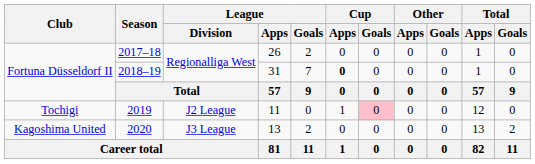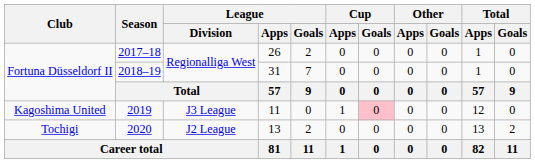 <table class="wikitable" style="text-align: center">
 <tr>
 <th rowspan="2">Club</th>
 <th rowspan="2">Season</th>
 <th colspan="3">League</th>
 <th colspan="2">Cup</th>
 <th colspan="2">Other</th>
 <th colspan="2">Total</th>
 </tr>
 <tr>
 <th>Division</th>
 <th>Apps</th>
 <th>Goals</th>
 <th>Apps</th>
 <th>Goals</th>
 <th>Apps</th>
 <th>Goals</th>
 <th>Apps</th>
 <th>Goals</th>
 </tr>
 <tr>
 <td rowspan="3"><a href='#'>Fortuna Düsseldorf II</a></td>
 <td><a href='#'>2017–18</a></td>
 <td rowspan="2"><a href='#'>Regionalliga West</a></td>
 <td>26</td>
 <td>2</td>
 <td>0</td>
 <td>0</td>
 <td>0</td>
 <td>0</td>
 <td>1</td>
 <td>0</td>
 </tr>
 <tr>
 <td><a href='#'>2018–19</a></td>
 <td>31</td>
 <td>7</td>
-<td><strong>0</strong></td>
+<td>0</td>
 <td>0</td>
 <td>0</td>
 <td>0</td>
 <td>1</td>
 <td>0</td>
 </tr>
 <tr>
 <th colspan=2>Total</th>
 <th>57</th>
 <th>9</th>
 <th>0</th>
 <th>0</th>
 <th>0</th>
 <th>0</th>
 <th>57</th>
 <th>9</th>
 </tr>
 <tr>
-<td><a href='#'>Tochigi</a></td>
+<td><a href='#'>Kagoshima United</a></td>
 <td><a href='#'>2019</a></td>
-<td><a href='#'>J2 League</a></td>
+<td><a href='#'>J3 League</a></td>
 <td>11</td>
 <td>0</td>
 <td>1</td>
 <td style="background: pink;">0</td>
 <td>0</td>
 <td>0</td>
 <td>12</td>
 <td>0</td>
 </tr>
 <tr>
-<td><a href='#'>Kagoshima United</a></td>
+<td><a href='#'>Tochigi</a></td>
 <td><a href='#'>2020</a></td>
-<td><a href='#'>J3 League</a></td>
+<td><a href='#'>J2 League</a></td>
 <td>13</td>
 <td>2</td>
 <td>0</td>
 <td>0</td>
 <td>0</td>
 <td>0</td>
 <td>13</td>
 <td>2</td>
 </tr>
 <tr>
 <th colspan=3>Career total</th>
 <th>81</th>
 <th>11</th>
 <th>1</th>
 <th>0</th>
 <th>0</th>
 <th>0</th>
 <th>82</th>
 <th>11</th>
 </tr>
 </table>
